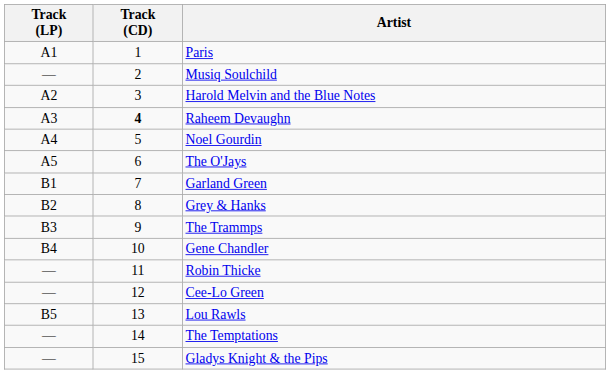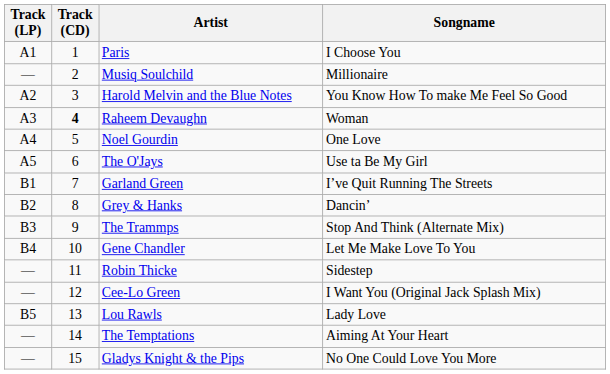 <table class="wikitable" style="width:700px">
 <tr>
 <th>Track<br>(LP)</th>
 <th>Track<br>(CD)</th>
 <th>Artist</th>
+<th>Songname</th>
 </tr>
 <tr>
 <td style="text-align:center">A1</td>
 <td style="text-align:center">1</td>
 <td><a href='#'>Paris</a></td>
+<td>I Choose You</td>
 </tr>
 <tr>
 <td style="text-align:center">—</td>
 <td style="text-align:center">2</td>
 <td><a href='#'>Musiq Soulchild</a></td>
+<td>Millionaire</td>
 </tr>
 <tr>
 <td style="text-align:center">A2</td>
 <td style="text-align:center">3</td>
 <td><a href='#'>Harold Melvin and the Blue Notes</a></td>
+<td>You Know How To make Me Feel So Good</td>
 </tr>
 <tr>
 <td style="text-align:center">A3</td>
 <td style="text-align:center"><strong>4</strong></td>
 <td><a href='#'>Raheem Devaughn</a></td>
+<td>Woman</td>
 </tr>
 <tr>
 <td style="text-align:center">A4</td>
 <td style="text-align:center">5</td>
 <td><a href='#'>Noel Gourdin</a></td>
+<td>One Love</td>
 </tr>
 <tr>
 <td style="text-align:center">A5</td>
 <td style="text-align:center">6</td>
 <td><a href='#'>The O'Jays</a></td>
+<td>Use ta Be My Girl</td>
 </tr>
 <tr>
 <td style="text-align:center">B1</td>
 <td style="text-align:center">7</td>
 <td><a href='#'>Garland Green</a></td>
+<td>I’ve Quit Running The Streets</td>
 </tr>
 <tr>
 <td style="text-align:center">B2</td>
 <td style="text-align:center">8</td>
 <td><a href='#'>Grey & Hanks</a></td>
+<td>Dancin’</td>
 </tr>
 <tr>
 <td style="text-align:center">B3</td>
 <td style="text-align:center">9</td>
 <td><a href='#'>The Trammps</a></td>
+<td>Stop And Think (Alternate Mix)</td>
 </tr>
 <tr>
 <td style="text-align:center">B4</td>
 <td style="text-align:center">10</td>
 <td><a href='#'>Gene Chandler</a></td>
+<td>Let Me Make Love To You</td>
 </tr>
 <tr>
 <td style="text-align:center">—</td>
 <td style="text-align:center">11</td>
 <td><a href='#'>Robin Thicke</a></td>
+<td>Sidestep</td>
 </tr>
 <tr>
 <td style="text-align:center">—</td>
 <td style="text-align:center">12</td>
 <td><a href='#'>Cee-Lo Green</a></td>
+<td>I Want You (Original Jack Splash Mix)</td>
 </tr>
 <tr>
 <td style="text-align:center">B5</td>
 <td style="text-align:center">13</td>
 <td><a href='#'>Lou Rawls</a></td>
+<td>Lady Love</td>
 </tr>
 <tr>
 <td style="text-align:center">—</td>
 <td style="text-align:center">14</td>
 <td><a href='#'>The Temptations</a></td>
+<td>Aiming At Your Heart</td>
 </tr>
 <tr>
 <td style="text-align:center">—</td>
 <td style="text-align:center">15</td>
 <td><a href='#'>Gladys Knight & the Pips</a></td>
+<td>No One Could Love You More</td>
 </tr>
 </table>
